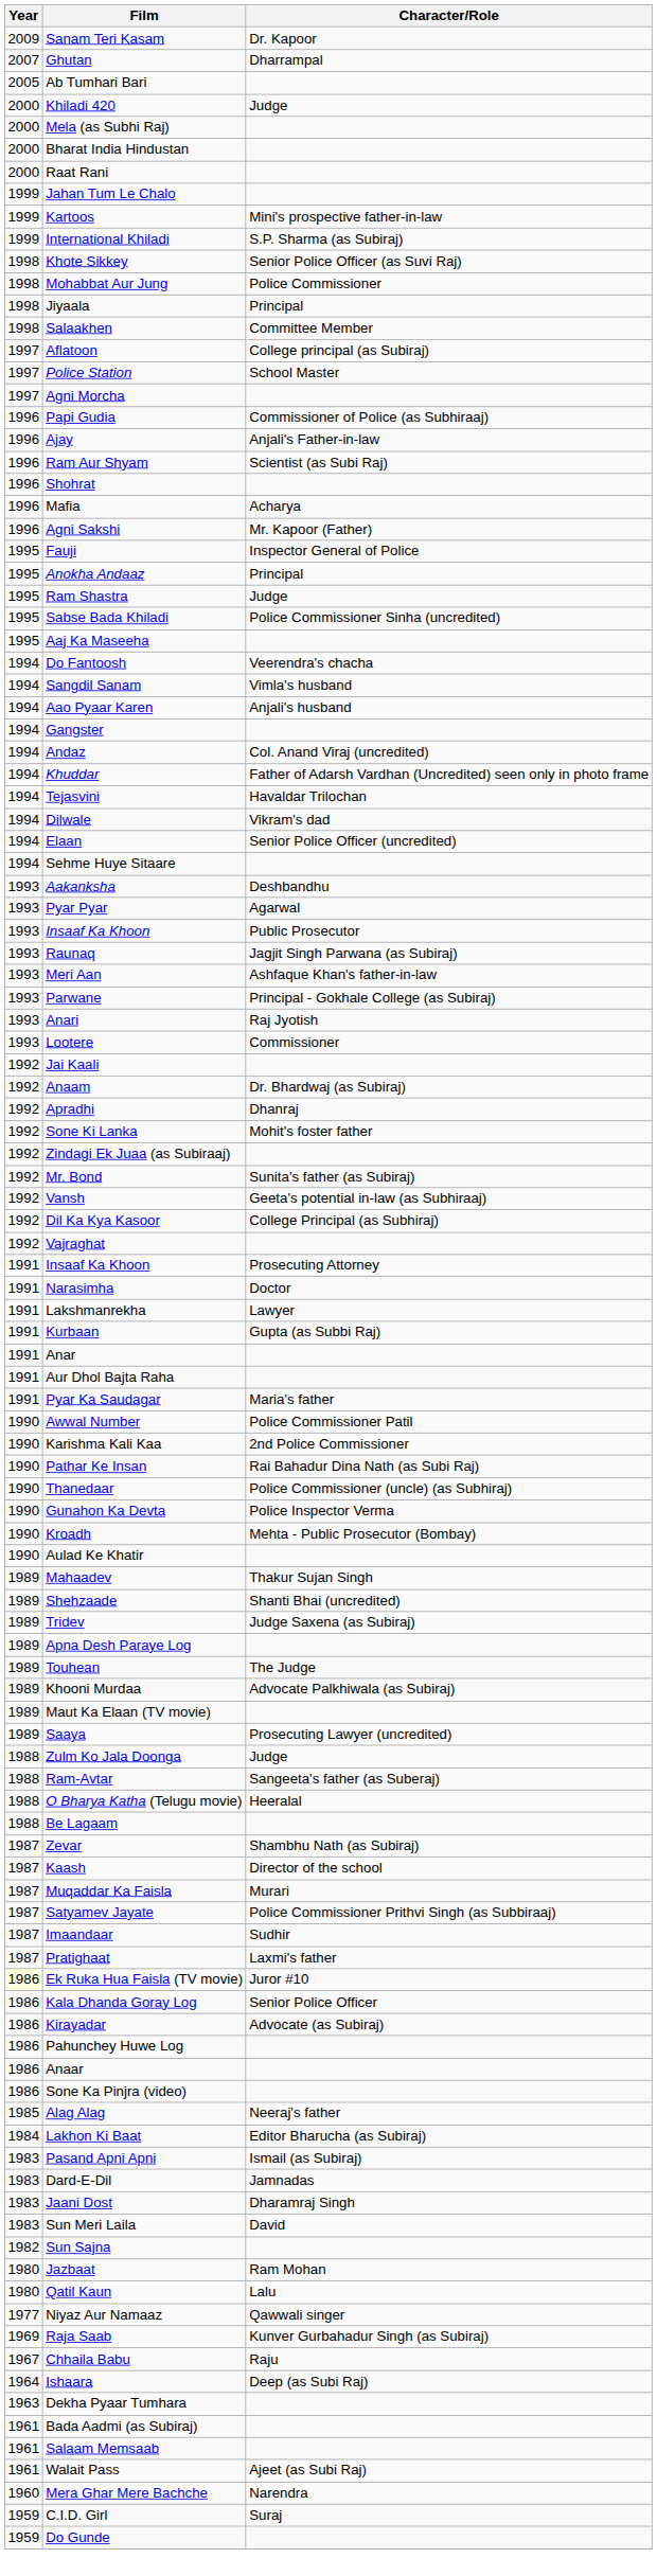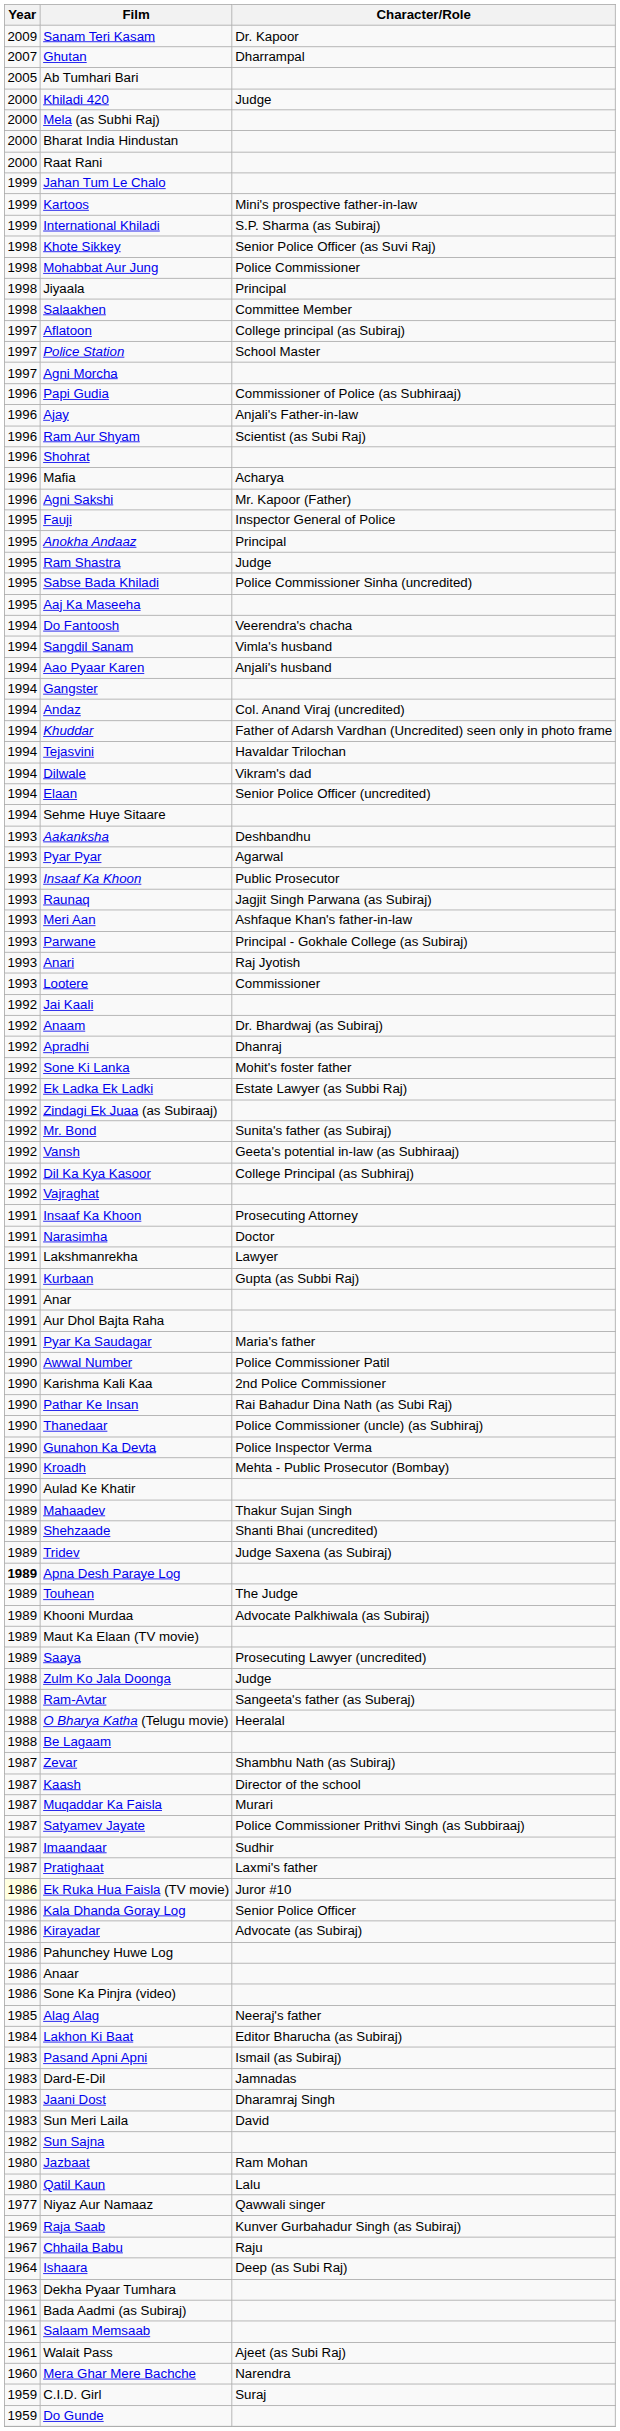 <table class="wikitable sortable">
 <tr>
 <th>Year</th>
 <th>Film</th>
 <th>Character/Role</th>
 </tr>
 <tr>
 <td>2009</td>
 <td><a href='#'>Sanam Teri Kasam</a></td>
 <td>Dr. Kapoor</td>
 </tr>
 <tr>
 <td>2007</td>
 <td><a href='#'>Ghutan</a></td>
 <td>Dharrampal</td>
 </tr>
 <tr>
 <td>2005</td>
 <td>Ab Tumhari Bari</td>
 <td></td>
 </tr>
 <tr>
 <td>2000</td>
 <td><a href='#'>Khiladi 420</a></td>
 <td>Judge</td>
 </tr>
 <tr>
 <td>2000</td>
 <td><a href='#'>Mela</a> (as Subhi Raj)</td>
 <td></td>
 </tr>
 <tr>
 <td>2000</td>
 <td>Bharat India Hindustan</td>
 <td></td>
 </tr>
 <tr>
 <td>2000</td>
 <td>Raat Rani</td>
 <td></td>
 </tr>
 <tr>
 <td>1999</td>
 <td><a href='#'>Jahan Tum Le Chalo</a></td>
 <td></td>
 </tr>
 <tr>
 <td>1999</td>
 <td><a href='#'>Kartoos</a></td>
 <td>Mini's prospective father-in-law</td>
 </tr>
 <tr>
 <td>1999</td>
 <td><a href='#'>International Khiladi</a></td>
 <td>S.P. Sharma (as Subiraj)</td>
 </tr>
 <tr>
 <td>1998</td>
 <td><a href='#'>Khote Sikkey</a></td>
 <td>Senior Police Officer (as Suvi Raj)</td>
 </tr>
 <tr>
 <td>1998</td>
 <td><a href='#'>Mohabbat Aur Jung</a></td>
 <td>Police Commissioner</td>
 </tr>
 <tr>
 <td>1998</td>
 <td>Jiyaala</td>
 <td>Principal</td>
 </tr>
 <tr>
 <td>1998</td>
 <td><a href='#'>Salaakhen</a></td>
 <td>Committee Member</td>
 </tr>
 <tr>
 <td>1997</td>
 <td><a href='#'>Aflatoon</a></td>
 <td>College principal (as Subiraj)</td>
 </tr>
 <tr>
 <td>1997</td>
 <td><em><a href='#'>Police Station</a></em></td>
 <td>School Master</td>
 </tr>
 <tr>
 <td>1997</td>
 <td><a href='#'>Agni Morcha</a></td>
 <td></td>
 </tr>
 <tr>
 <td>1996</td>
 <td><a href='#'>Papi Gudia</a></td>
 <td>Commissioner of Police (as Subhiraaj)</td>
 </tr>
 <tr>
 <td>1996</td>
 <td><a href='#'>Ajay</a></td>
 <td>Anjali's Father-in-law</td>
 </tr>
 <tr>
 <td>1996</td>
 <td><a href='#'>Ram Aur Shyam</a></td>
 <td>Scientist (as Subi Raj)</td>
 </tr>
 <tr>
 <td>1996</td>
 <td><a href='#'>Shohrat</a></td>
 <td></td>
 </tr>
 <tr>
 <td>1996</td>
 <td>Mafia</td>
 <td>Acharya</td>
 </tr>
 <tr>
 <td>1996</td>
 <td><a href='#'>Agni Sakshi</a></td>
 <td>Mr. Kapoor (Father)</td>
 </tr>
 <tr>
 <td>1995</td>
 <td><a href='#'>Fauji</a></td>
 <td>Inspector General of Police</td>
 </tr>
 <tr>
 <td>1995</td>
 <td><em><a href='#'>Anokha Andaaz</a></em></td>
 <td>Principal</td>
 </tr>
 <tr>
 <td>1995</td>
 <td><a href='#'>Ram Shastra</a></td>
 <td>Judge</td>
 </tr>
 <tr>
 <td>1995</td>
 <td><a href='#'>Sabse Bada Khiladi</a></td>
 <td>Police Commissioner Sinha (uncredited)</td>
 </tr>
 <tr>
 <td>1995</td>
 <td><a href='#'>Aaj Ka Maseeha</a></td>
 <td></td>
 </tr>
 <tr>
 <td>1994</td>
 <td><a href='#'>Do Fantoosh</a></td>
 <td>Veerendra's chacha</td>
 </tr>
 <tr>
 <td>1994</td>
 <td><a href='#'>Sangdil Sanam</a></td>
 <td>Vimla's husband</td>
 </tr>
 <tr>
 <td>1994</td>
 <td><a href='#'>Aao Pyaar Karen</a></td>
 <td>Anjali's husband</td>
 </tr>
 <tr>
 <td>1994</td>
 <td><a href='#'>Gangster</a></td>
 <td></td>
 </tr>
 <tr>
 <td>1994</td>
 <td><a href='#'>Andaz</a></td>
 <td>Col. Anand Viraj (uncredited)</td>
 </tr>
 <tr>
 <td>1994</td>
 <td><em><a href='#'>Khuddar</a></em></td>
 <td>Father of Adarsh Vardhan (Uncredited) seen only in photo frame</td>
 </tr>
 <tr>
 <td>1994</td>
 <td><a href='#'>Tejasvini</a></td>
 <td>Havaldar Trilochan</td>
 </tr>
 <tr>
 <td>1994</td>
 <td><a href='#'>Dilwale</a></td>
 <td>Vikram's dad</td>
 </tr>
 <tr>
 <td>1994</td>
 <td><a href='#'>Elaan</a></td>
 <td>Senior Police Officer (uncredited)</td>
 </tr>
 <tr>
 <td>1994</td>
 <td>Sehme Huye Sitaare</td>
 <td></td>
 </tr>
 <tr>
 <td>1993</td>
 <td><em><a href='#'>Aakanksha</a></em></td>
 <td>Deshbandhu</td>
 </tr>
 <tr>
 <td>1993</td>
 <td><a href='#'>Pyar Pyar</a></td>
 <td>Agarwal</td>
 </tr>
 <tr>
 <td>1993</td>
 <td><em><a href='#'>Insaaf Ka Khoon</a></em></td>
 <td>Public Prosecutor</td>
 </tr>
 <tr>
 <td>1993</td>
 <td><a href='#'>Raunaq</a></td>
 <td>Jagjit Singh Parwana (as Subiraj)</td>
 </tr>
 <tr>
 <td>1993</td>
 <td><a href='#'>Meri Aan</a></td>
 <td>Ashfaque Khan's father-in-law</td>
 </tr>
 <tr>
 <td>1993</td>
 <td><a href='#'>Parwane</a></td>
 <td>Principal - Gokhale College (as Subiraj)</td>
 </tr>
 <tr>
 <td>1993</td>
 <td><a href='#'>Anari</a></td>
 <td>Raj Jyotish</td>
 </tr>
 <tr>
 <td>1993</td>
 <td><a href='#'>Lootere</a></td>
 <td>Commissioner</td>
 </tr>
 <tr>
 <td>1992</td>
 <td><a href='#'>Jai Kaali</a></td>
 <td></td>
 </tr>
 <tr>
 <td>1992</td>
 <td><a href='#'>Anaam</a></td>
 <td>Dr. Bhardwaj (as Subiraj)</td>
 </tr>
 <tr>
 <td>1992</td>
 <td><a href='#'>Apradhi</a></td>
 <td>Dhanraj</td>
 </tr>
 <tr>
 <td>1992</td>
 <td><a href='#'>Sone Ki Lanka</a></td>
 <td>Mohit's foster father</td>
 </tr>
 <tr>
 <td>1992</td>
+<td><a href='#'>Ek Ladka Ek Ladki</a></td>
+<td>Estate Lawyer (as Subbi Raj)</td>
+</tr>
+<tr>
+<td>1992</td>
 <td><a href='#'>Zindagi Ek Juaa</a> (as Subiraaj)</td>
 <td></td>
 </tr>
 <tr>
 <td>1992</td>
 <td><a href='#'>Mr. Bond</a></td>
 <td>Sunita's father (as Subiraj)</td>
 </tr>
 <tr>
 <td>1992</td>
 <td><a href='#'>Vansh</a></td>
 <td>Geeta's potential in-law (as Subhiraaj)</td>
 </tr>
 <tr>
 <td>1992</td>
 <td><a href='#'>Dil Ka Kya Kasoor</a></td>
 <td>College Principal (as Subhiraj)</td>
 </tr>
 <tr>
 <td>1992</td>
 <td><a href='#'>Vajraghat</a></td>
 <td></td>
 </tr>
 <tr>
 <td>1991</td>
 <td><a href='#'>Insaaf Ka Khoon</a></td>
 <td>Prosecuting Attorney</td>
 </tr>
 <tr>
 <td>1991</td>
 <td><a href='#'>Narasimha</a></td>
 <td>Doctor</td>
 </tr>
 <tr>
 <td>1991</td>
 <td>Lakshmanrekha</td>
 <td>Lawyer</td>
 </tr>
 <tr>
 <td>1991</td>
 <td><a href='#'>Kurbaan</a></td>
 <td>Gupta (as Subbi Raj)</td>
 </tr>
 <tr>
 <td>1991</td>
 <td>Anar</td>
 <td></td>
 </tr>
 <tr>
 <td>1991</td>
 <td>Aur Dhol Bajta Raha</td>
 <td></td>
 </tr>
 <tr>
 <td>1991</td>
 <td><a href='#'>Pyar Ka Saudagar</a></td>
 <td>Maria's father</td>
 </tr>
 <tr>
 <td>1990</td>
 <td><a href='#'>Awwal Number</a></td>
 <td>Police Commissioner Patil</td>
 </tr>
 <tr>
 <td>1990</td>
 <td>Karishma Kali Kaa</td>
 <td>2nd Police Commissioner</td>
 </tr>
 <tr>
 <td>1990</td>
 <td><a href='#'>Pathar Ke Insan</a></td>
 <td>Rai Bahadur Dina Nath (as Subi Raj)</td>
 </tr>
 <tr>
 <td>1990</td>
 <td><a href='#'>Thanedaar</a></td>
 <td>Police Commissioner (uncle) (as Subhiraj)</td>
 </tr>
 <tr>
 <td>1990</td>
 <td><a href='#'>Gunahon Ka Devta</a></td>
 <td>Police Inspector Verma</td>
 </tr>
 <tr>
 <td>1990</td>
 <td><a href='#'>Kroadh</a></td>
 <td>Mehta - Public Prosecutor (Bombay)</td>
 </tr>
 <tr>
 <td>1990</td>
 <td>Aulad Ke Khatir</td>
 <td></td>
 </tr>
 <tr>
 <td>1989</td>
 <td><a href='#'>Mahaadev</a></td>
 <td>Thakur Sujan Singh</td>
 </tr>
 <tr>
 <td>1989</td>
 <td><a href='#'>Shehzaade</a></td>
 <td>Shanti Bhai (uncredited)</td>
 </tr>
 <tr>
 <td>1989</td>
 <td><a href='#'>Tridev</a></td>
 <td>Judge Saxena (as Subiraj)</td>
 </tr>
 <tr>
-<td>1989</td>
+<td><strong>1989</strong></td>
 <td><a href='#'>Apna Desh Paraye Log</a></td>
 <td></td>
 </tr>
 <tr>
 <td>1989</td>
 <td><a href='#'>Touhean</a></td>
 <td>The Judge</td>
 </tr>
 <tr>
 <td>1989</td>
 <td>Khooni Murdaa</td>
 <td>Advocate Palkhiwala (as Subiraj)</td>
 </tr>
 <tr>
 <td>1989</td>
 <td>Maut Ka Elaan (TV movie)</td>
 <td></td>
 </tr>
 <tr>
 <td>1989</td>
 <td><a href='#'>Saaya</a></td>
 <td>Prosecuting Lawyer (uncredited)</td>
 </tr>
 <tr>
 <td>1988</td>
 <td><a href='#'>Zulm Ko Jala Doonga</a></td>
 <td>Judge</td>
 </tr>
 <tr>
 <td>1988</td>
 <td><a href='#'>Ram-Avtar</a></td>
 <td>Sangeeta's father (as Suberaj)</td>
 </tr>
 <tr>
 <td>1988</td>
 <td><em><a href='#'>O Bharya Katha</a></em> (Telugu movie)</td>
 <td>Heeralal</td>
 </tr>
 <tr>
 <td>1988</td>
 <td><a href='#'>Be Lagaam</a></td>
 <td></td>
 </tr>
 <tr>
 <td>1987</td>
 <td><a href='#'>Zevar</a></td>
 <td>Shambhu Nath (as Subiraj)</td>
 </tr>
 <tr>
 <td>1987</td>
 <td><a href='#'>Kaash</a></td>
 <td>Director of the school</td>
 </tr>
 <tr>
 <td>1987</td>
 <td><a href='#'>Muqaddar Ka Faisla</a></td>
 <td>Murari</td>
 </tr>
 <tr>
 <td>1987</td>
 <td><a href='#'>Satyamev Jayate</a></td>
 <td>Police Commissioner Prithvi Singh (as Subbiraaj)</td>
 </tr>
 <tr>
 <td>1987</td>
 <td><a href='#'>Imaandaar</a></td>
 <td>Sudhir</td>
 </tr>
 <tr>
 <td>1987</td>
 <td><a href='#'>Pratighaat</a></td>
 <td>Laxmi's father</td>
 </tr>
 <tr>
 <td style="background: lightyellow;">1986</td>
 <td><a href='#'>Ek Ruka Hua Faisla</a> (TV movie)</td>
 <td>Juror #10</td>
 </tr>
 <tr>
 <td>1986</td>
 <td><a href='#'>Kala Dhanda Goray Log</a></td>
 <td>Senior Police Officer</td>
 </tr>
 <tr>
 <td>1986</td>
 <td><a href='#'>Kirayadar</a></td>
 <td>Advocate (as Subiraj)</td>
 </tr>
 <tr>
 <td>1986</td>
 <td>Pahunchey Huwe Log</td>
 <td></td>
 </tr>
 <tr>
 <td>1986</td>
 <td>Anaar</td>
 <td></td>
 </tr>
 <tr>
 <td>1986</td>
 <td>Sone Ka Pinjra (video)</td>
 <td></td>
 </tr>
 <tr>
 <td>1985</td>
 <td><a href='#'>Alag Alag</a></td>
 <td>Neeraj's father</td>
 </tr>
 <tr>
 <td>1984</td>
 <td><a href='#'>Lakhon Ki Baat</a></td>
 <td>Editor Bharucha (as Subiraj)</td>
 </tr>
 <tr>
 <td>1983</td>
 <td><a href='#'>Pasand Apni Apni</a></td>
 <td>Ismail (as Subiraj)</td>
 </tr>
 <tr>
 <td>1983</td>
 <td>Dard-E-Dil</td>
 <td>Jamnadas</td>
 </tr>
 <tr>
 <td>1983</td>
 <td><a href='#'>Jaani Dost</a></td>
 <td>Dharamraj Singh</td>
 </tr>
 <tr>
 <td>1983</td>
 <td>Sun Meri Laila</td>
 <td>David</td>
 </tr>
 <tr>
 <td>1982</td>
 <td><a href='#'>Sun Sajna</a></td>
 <td></td>
 </tr>
 <tr>
 <td>1980</td>
 <td><a href='#'>Jazbaat</a></td>
 <td>Ram Mohan</td>
 </tr>
 <tr>
 <td>1980</td>
 <td><a href='#'>Qatil Kaun</a></td>
 <td>Lalu</td>
 </tr>
 <tr>
 <td>1977</td>
 <td>Niyaz Aur Namaaz</td>
 <td>Qawwali singer</td>
 </tr>
 <tr>
 <td>1969</td>
 <td><a href='#'>Raja Saab</a></td>
 <td>Kunver Gurbahadur Singh (as Subiraj)</td>
 </tr>
 <tr>
 <td>1967</td>
 <td><a href='#'>Chhaila Babu</a></td>
 <td>Raju</td>
 </tr>
 <tr>
 <td>1964</td>
 <td><a href='#'>Ishaara</a></td>
 <td>Deep (as Subi Raj)</td>
 </tr>
 <tr>
 <td>1963</td>
 <td>Dekha Pyaar Tumhara</td>
 <td></td>
 </tr>
 <tr>
 <td>1961</td>
 <td>Bada Aadmi (as Subiraj)</td>
 <td></td>
 </tr>
 <tr>
 <td>1961</td>
 <td><a href='#'>Salaam Memsaab</a></td>
 <td></td>
 </tr>
 <tr>
 <td>1961</td>
 <td>Walait Pass</td>
 <td>Ajeet (as Subi Raj)</td>
 </tr>
 <tr>
 <td>1960</td>
 <td><a href='#'>Mera Ghar Mere Bachche</a></td>
 <td>Narendra</td>
 </tr>
 <tr>
 <td>1959</td>
 <td>C.I.D. Girl</td>
 <td>Suraj</td>
 </tr>
 <tr>
 <td>1959</td>
 <td><a href='#'>Do Gunde</a></td>
 <td></td>
 </tr>
 <tr>
 </tr>
 </table>
